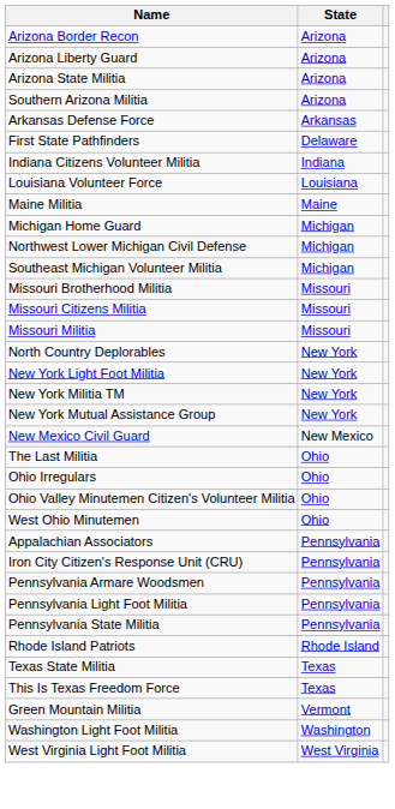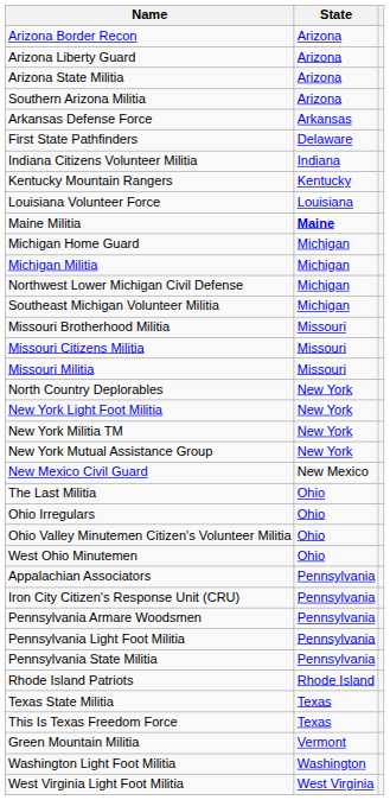 <table class="wikitable sortable" border="1">
 <tr>
 <th>Name</th>
 <th>State</th>
 <th class="unsortable"></th>
 </tr>
 <tr>
 <td><a href='#'>Arizona Border Recon</a></td>
 <td><a href='#'>Arizona</a></td>
 <td></td>
 </tr>
 <tr>
 <td>Arizona Liberty Guard</td>
 <td><a href='#'>Arizona</a></td>
 <td></td>
 </tr>
 <tr>
 <td>Arizona State Militia</td>
 <td><a href='#'>Arizona</a></td>
 <td></td>
 </tr>
 <tr>
 <td>Southern Arizona Militia</td>
 <td><a href='#'>Arizona</a></td>
 <td></td>
 </tr>
 <tr>
 <td>Arkansas Defense Force</td>
 <td><a href='#'>Arkansas</a></td>
 <td></td>
 </tr>
 <tr>
 <td>First State Pathfinders</td>
 <td><a href='#'>Delaware</a></td>
 <td></td>
 </tr>
 <tr>
 <td>Indiana Citizens Volunteer Militia</td>
 <td><a href='#'>Indiana</a></td>
 <td></td>
 </tr>
 <tr>
+<td>Kentucky Mountain Rangers</td>
+<td><a href='#'>Kentucky</a></td>
+<td></td>
+</tr>
+<tr>
 <td>Louisiana Volunteer Force</td>
 <td><a href='#'>Louisiana</a></td>
 <td></td>
 </tr>
 <tr>
 <td>Maine Militia</td>
-<td><a href='#'>Maine</a></td>
+<td><strong><a href='#'>Maine</a></strong></td>
 <td></td>
 </tr>
 <tr>
 <td>Michigan Home Guard</td>
+<td><a href='#'>Michigan</a></td>
+<td></td>
+</tr>
+<tr>
+<td><a href='#'>Michigan Militia</a></td>
 <td><a href='#'>Michigan</a></td>
 <td></td>
 </tr>
 <tr>
 <td>Northwest Lower Michigan Civil Defense</td>
 <td><a href='#'>Michigan</a></td>
 <td></td>
 </tr>
 <tr>
 <td>Southeast Michigan Volunteer Militia</td>
 <td><a href='#'>Michigan</a></td>
 <td></td>
 </tr>
 <tr>
 <td>Missouri Brotherhood Militia</td>
 <td><a href='#'>Missouri</a></td>
 <td></td>
 </tr>
 <tr>
 <td><a href='#'>Missouri Citizens Militia</a></td>
 <td><a href='#'>Missouri</a></td>
 <td></td>
 </tr>
 <tr>
 <td><a href='#'>Missouri Militia</a></td>
 <td><a href='#'>Missouri</a></td>
 <td></td>
 </tr>
 <tr>
 <td>North Country Deplorables</td>
 <td><a href='#'>New York</a></td>
 <td></td>
 </tr>
 <tr>
 <td><a href='#'>New York Light Foot Militia</a></td>
 <td><a href='#'>New York</a></td>
 <td></td>
 </tr>
 <tr>
 <td>New York Militia TM</td>
 <td><a href='#'>New York</a></td>
 <td></td>
 </tr>
 <tr>
 <td>New York Mutual Assistance Group</td>
 <td><a href='#'>New York</a></td>
 <td></td>
 </tr>
 <tr>
 <td><a href='#'>New Mexico Civil Guard</a></td>
 <td>New Mexico</td>
 <td></td>
 </tr>
 <tr>
 <td>The Last Militia</td>
 <td><a href='#'>Ohio</a></td>
 <td></td>
 </tr>
 <tr>
 <td>Ohio Irregulars</td>
 <td><a href='#'>Ohio</a></td>
 <td></td>
 </tr>
 <tr>
 <td>Ohio Valley Minutemen Citizen's Volunteer Militia</td>
 <td><a href='#'>Ohio</a></td>
 <td></td>
 </tr>
 <tr>
 <td>West Ohio Minutemen</td>
 <td><a href='#'>Ohio</a></td>
 <td></td>
 </tr>
 <tr>
 <td>Appalachian Associators</td>
 <td><a href='#'>Pennsylvania</a></td>
 <td></td>
 </tr>
 <tr>
 <td>Iron City Citizen's Response Unit (CRU)</td>
 <td><a href='#'>Pennsylvania</a></td>
 <td></td>
 </tr>
 <tr>
 <td>Pennsylvania Armare Woodsmen</td>
 <td><a href='#'>Pennsylvania</a></td>
 <td></td>
 </tr>
 <tr>
 <td>Pennsylvania Light Foot Militia</td>
 <td><a href='#'>Pennsylvania</a></td>
 <td></td>
 </tr>
 <tr>
 <td>Pennsylvania State Militia</td>
 <td><a href='#'>Pennsylvania</a></td>
 <td></td>
 </tr>
 <tr>
 <td>Rhode Island Patriots</td>
 <td><a href='#'>Rhode Island</a></td>
 <td></td>
 </tr>
 <tr>
 <td>Texas State Militia</td>
 <td><a href='#'>Texas</a></td>
 <td></td>
 </tr>
 <tr>
 <td>This Is Texas Freedom Force</td>
 <td><a href='#'>Texas</a></td>
 <td></td>
 </tr>
 <tr>
 <td>Green Mountain Militia</td>
 <td><a href='#'>Vermont</a></td>
 <td></td>
 </tr>
 <tr>
 <td>Washington Light Foot Militia</td>
 <td><a href='#'>Washington</a></td>
 <td></td>
 </tr>
 <tr>
 <td>West Virginia Light Foot Militia</td>
 <td><a href='#'>West Virginia</a></td>
 <td></td>
 </tr>
 </table>
